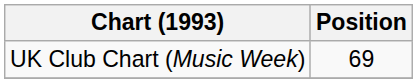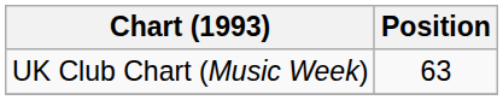 <table class="wikitable sortable" style="text-align:center;">
 <tr>
 <th>Chart (1993)</th>
 <th>Position</th>
 </tr>
 <tr>
 <td align="left">UK Club Chart (<em>Music Week</em>)</td>
-<td>69</td>
+<td>63</td>
 </tr>
 <tr>
 </tr>
 </table>
